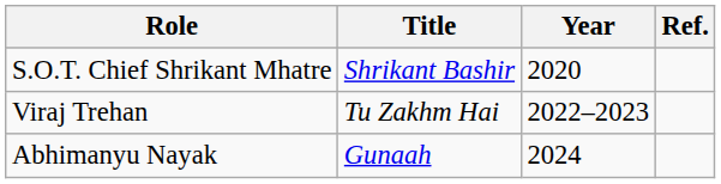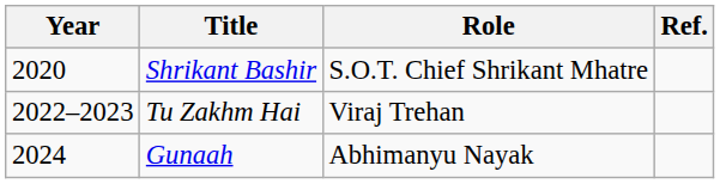 <table class="wikitable">
 <tr>
+<th>Year</th>
+<th>Title</th>
 <th>Role</th>
-<th>Title</th>
-<th>Year</th>
 <th>Ref.</th>
 </tr>
 <tr>
+<td>2020</td>
+<td><em><a href='#'>Shrikant Bashir</a></em></td>
 <td>S.O.T. Chief Shrikant Mhatre</td>
-<td><em><a href='#'>Shrikant Bashir</a></em></td>
-<td>2020</td>
 <td></td>
 </tr>
 <tr>
+<td>2022–2023</td>
+<td><em>Tu Zakhm Hai</em></td>
 <td>Viraj Trehan</td>
-<td><em>Tu Zakhm Hai</em></td>
-<td>2022–2023</td>
 <td></td>
 </tr>
 <tr>
+<td>2024</td>
+<td><em><a href='#'>Gunaah</a></em></td>
 <td>Abhimanyu Nayak</td>
-<td><em><a href='#'>Gunaah</a></em></td>
-<td>2024</td>
 <td></td>
 </tr>
 </table>
